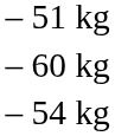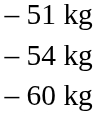 <table>
 <tr>
 <td>– 51 kg<br></td>
+<td></td>
+<td></td>
+<td></td>
+</tr>
+<tr>
+<td>– 54 kg<br></td>
 <td></td>
 <td></td>
 <td></td>
 </tr>
 <tr>
 <td>– 60 kg<br></td>
 <td></td>
 <td></td>
 <td></td>
 </tr>
-<tr>
-<td>– 54 kg<br></td>
-<td></td>
-<td></td>
-<td></td>
-</tr>
 </table>
